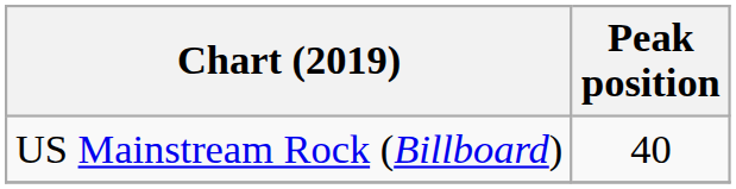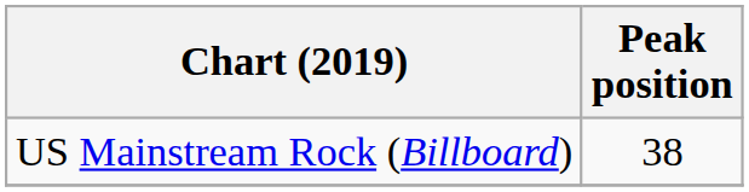 <table class="wikitable sortable">
 <tr>
 <th>Chart (2019)</th>
 <th>Peak<br>position</th>
 </tr>
 <tr>
 <td>US <a href='#'>Mainstream Rock</a> (<em><a href='#'>Billboard</a></em>)</td>
-<td style="text-align:center;">40</td>
+<td style="text-align:center;">38</td>
 </tr>
 <tr>
 </tr>
 </table>
